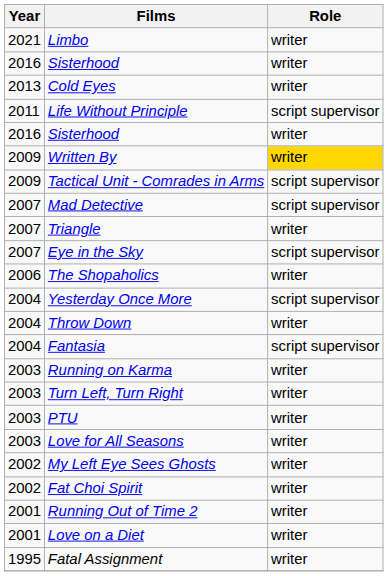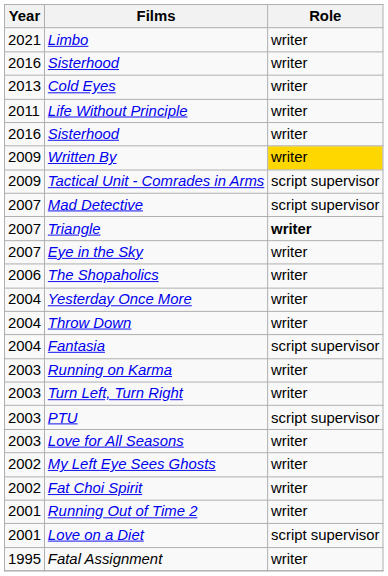 <table class="wikitable sortable">
 <tr>
 <th>Year</th>
 <th>Films</th>
 <th>Role</th>
 </tr>
 <tr>
 <td align="left" valign="top">2021</td>
 <td align="left" valign="top"><em><a href='#'>Limbo</a></em></td>
 <td align="left" valign="top">writer</td>
 </tr>
 <tr>
 <td align="left" valign="top">2016</td>
 <td align="left" valign="top"><em><a href='#'>Sisterhood</a></em></td>
 <td align="left" valign="top">writer</td>
 </tr>
 <tr>
 <td align="left" valign="top">2013</td>
 <td align="left" valign="top"><em><a href='#'>Cold Eyes</a></em></td>
 <td align="left" valign="top">writer</td>
 </tr>
 <tr>
 <td align="left" valign="top">2011</td>
 <td align="left" valign="top"><em><a href='#'>Life Without Principle</a></em></td>
-<td align="left" valign="top">script supervisor</td>
+<td align="left" valign="top">writer</td>
 </tr>
 <tr>
 <td align="left" valign="top">2016</td>
 <td align="left" valign="top"><em><a href='#'>Sisterhood</a></em></td>
 <td align="left" valign="top">writer</td>
 </tr>
 <tr>
 <td align="left" valign="top">2009</td>
 <td align="left" valign="top"><em><a href='#'>Written By</a></em></td>
 <td align="left" valign="top" style="background: gold;">writer</td>
 </tr>
 <tr>
 <td align="left" valign="top">2009</td>
 <td align="left" valign="top"><em><a href='#'>Tactical Unit - Comrades in Arms</a></em></td>
 <td align="left" valign="top">script supervisor</td>
 </tr>
 <tr>
 <td align="left" valign="top">2007</td>
 <td align="left" valign="top"><em><a href='#'>Mad Detective</a></em></td>
 <td align="left" valign="top">script supervisor</td>
 </tr>
 <tr>
 <td align="left" valign="top">2007</td>
 <td align="left" valign="top"><em><a href='#'>Triangle</a></em></td>
-<td align="left" valign="top">writer</td>
+<td align="left" valign="top"><strong>writer</strong></td>
 </tr>
 <tr>
 <td align="left" valign="top">2007</td>
 <td align="left" valign="top"><em><a href='#'>Eye in the Sky</a></em></td>
-<td align="left" valign="top">script supervisor</td>
+<td align="left" valign="top">writer</td>
 </tr>
 <tr>
 <td align="left" valign="top">2006</td>
 <td align="left" valign="top"><em><a href='#'>The Shopaholics</a></em></td>
 <td align="left" valign="top">writer</td>
 </tr>
 <tr>
 <td align="left" valign="top">2004</td>
 <td align="left" valign="top"><em><a href='#'>Yesterday Once More</a></em></td>
-<td align="left" valign="top">script supervisor</td>
+<td align="left" valign="top">writer</td>
 </tr>
 <tr>
 <td align="left" valign="top">2004</td>
 <td align="left" valign="top"><em><a href='#'>Throw Down</a></em></td>
 <td align="left" valign="top">writer</td>
 </tr>
 <tr>
 <td align="left" valign="top">2004</td>
 <td align="left" valign="top"><em><a href='#'>Fantasia</a></em></td>
 <td align="left" valign="top">script supervisor</td>
 </tr>
 <tr>
 <td align="left" valign="top">2003</td>
 <td align="left" valign="top"><em><a href='#'>Running on Karma</a></em></td>
 <td align="left" valign="top">writer</td>
 </tr>
 <tr>
 <td align="left" valign="top">2003</td>
 <td align="left" valign="top"><em><a href='#'>Turn Left, Turn Right</a></em></td>
 <td align="left" valign="top">writer</td>
 </tr>
 <tr>
 <td align="left" valign="top">2003</td>
 <td align="left" valign="top"><em><a href='#'>PTU</a></em></td>
-<td align="left" valign="top">writer</td>
+<td align="left" valign="top">script supervisor</td>
 </tr>
 <tr>
 <td align="left" valign="top">2003</td>
 <td align="left" valign="top"><em><a href='#'>Love for All Seasons</a></em></td>
 <td align="left" valign="top">writer</td>
 </tr>
 <tr>
 <td align="left" valign="top">2002</td>
 <td align="left" valign="top"><em><a href='#'>My Left Eye Sees Ghosts</a></em></td>
 <td align="left" valign="top">writer</td>
 </tr>
 <tr>
 <td align="left" valign="top">2002</td>
 <td align="left" valign="top"><em><a href='#'>Fat Choi Spirit</a></em></td>
 <td align="left" valign="top">writer</td>
 </tr>
 <tr>
 <td align="left" valign="top">2001</td>
 <td align="left" valign="top"><em><a href='#'>Running Out of Time 2</a></em></td>
 <td align="left" valign="top">writer</td>
 </tr>
 <tr>
 <td align="left" valign="top">2001</td>
 <td align="left" valign="top"><em><a href='#'>Love on a Diet</a></em></td>
-<td align="left" valign="top">writer</td>
+<td align="left" valign="top">script supervisor</td>
 </tr>
 <tr>
 <td align="left" valign="top">1995</td>
 <td align="left" valign="top"><em>Fatal Assignment</em></td>
 <td align="left" valign="top">writer</td>
 </tr>
 <tr>
 </tr>
 </table>
